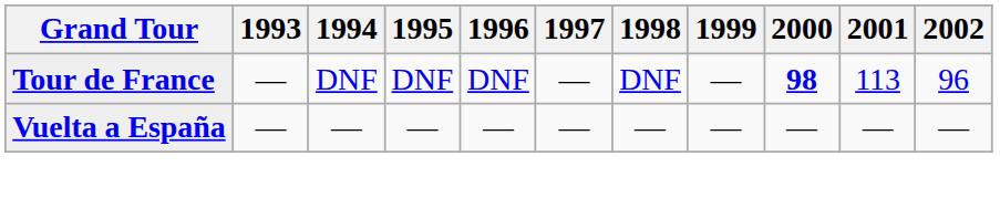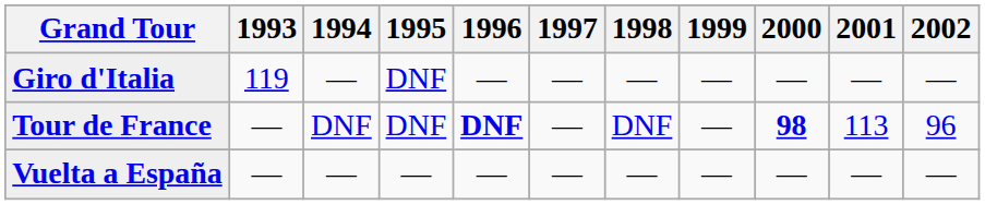 <table class="wikitable plainrowheaders">
 <tr>
 <th scope="col"><a href='#'>Grand Tour</a></th>
 <th scope="col">1993</th>
 <th scope="col">1994</th>
 <th scope="col">1995</th>
 <th scope="col">1996</th>
 <th scope="col">1997</th>
 <th scope="col">1998</th>
 <th scope="col">1999</th>
 <th scope="col">2000</th>
 <th scope="col">2001</th>
 <th scope="col">2002</th>
 </tr>
 <tr style="text-align:center;">
+<td style="text-align:left; background:#efefef;"> <strong><a href='#'>Giro d'Italia</a></strong></td>
+<td style="text-align:center;"><a href='#'>119</a></td>
+<td>—</td>
+<td style="text-align:center;"><a href='#'>DNF</a></td>
+<td>—</td>
+<td>—</td>
+<td>—</td>
+<td>—</td>
+<td>—</td>
+<td>—</td>
+<td>—</td>
+</tr>
+<tr style="text-align:center;">
 <td style="text-align:left; background:#efefef;"> <strong><a href='#'>Tour de France</a></strong></td>
 <td>—</td>
 <td style="text-align:center;"><a href='#'>DNF</a></td>
 <td style="text-align:center;"><a href='#'>DNF</a></td>
-<td style="text-align:center;"><a href='#'>DNF</a></td>
+<td style="text-align:center;"><strong><a href='#'>DNF</a></strong></td>
 <td>—</td>
 <td style="text-align:center;"><a href='#'>DNF</a></td>
 <td>—</td>
 <td style="text-align:center;"><strong><a href='#'>98</a></strong></td>
 <td style="text-align:center;"><a href='#'>113</a></td>
 <td style="text-align:center;"><a href='#'>96</a></td>
 </tr>
 <tr style="text-align:center;">
 <td style="text-align:left; background:#efefef;"> <strong><a href='#'>Vuelta a España</a></strong></td>
 <td>—</td>
 <td>—</td>
 <td>—</td>
 <td>—</td>
 <td>—</td>
 <td>—</td>
 <td>—</td>
 <td>—</td>
 <td>—</td>
 <td>—</td>
 </tr>
 </table>
